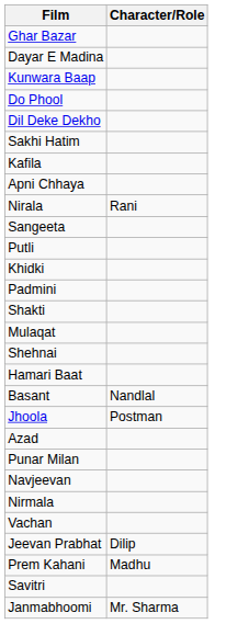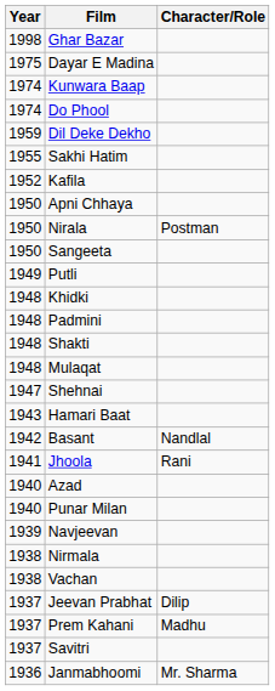 <table class="wikitable sortable">
 <tr>
+<th>Year</th>
 <th>Film</th>
 <th>Character/Role</th>
 </tr>
 <tr>
+<td>1998</td>
 <td><a href='#'>Ghar Bazar</a></td>
 <td></td>
 </tr>
 <tr>
+<td>1975</td>
 <td>Dayar E Madina</td>
 <td></td>
 </tr>
 <tr>
+<td>1974</td>
 <td><a href='#'>Kunwara Baap</a></td>
 <td></td>
 </tr>
 <tr>
+<td>1974</td>
 <td><a href='#'>Do Phool</a></td>
 <td></td>
 </tr>
 <tr>
+<td>1959</td>
 <td><a href='#'>Dil Deke Dekho</a></td>
 <td></td>
 </tr>
 <tr>
+<td>1955</td>
 <td>Sakhi Hatim</td>
 <td></td>
 </tr>
 <tr>
+<td>1952</td>
 <td>Kafila</td>
 <td></td>
 </tr>
 <tr>
+<td>1950</td>
 <td>Apni Chhaya</td>
 <td></td>
 </tr>
 <tr>
+<td>1950</td>
 <td>Nirala</td>
-<td>Rani</td>
+<td>Postman</td>
 </tr>
 <tr>
+<td>1950</td>
 <td>Sangeeta</td>
 <td></td>
 </tr>
 <tr>
+<td>1949</td>
 <td>Putli</td>
 <td></td>
 </tr>
 <tr>
+<td>1948</td>
 <td>Khidki</td>
 <td></td>
 </tr>
 <tr>
+<td>1948</td>
 <td>Padmini</td>
 <td></td>
 </tr>
 <tr>
+<td>1948</td>
 <td>Shakti</td>
 <td></td>
 </tr>
 <tr>
+<td>1948</td>
 <td>Mulaqat</td>
 <td></td>
 </tr>
 <tr>
+<td>1947</td>
 <td>Shehnai</td>
 <td></td>
 </tr>
 <tr>
+<td>1943</td>
 <td>Hamari Baat</td>
 <td></td>
 </tr>
 <tr>
+<td>1942</td>
 <td>Basant</td>
 <td>Nandlal</td>
 </tr>
 <tr>
+<td>1941</td>
 <td><a href='#'>Jhoola</a></td>
-<td>Postman</td>
+<td>Rani</td>
 </tr>
 <tr>
+<td>1940</td>
 <td>Azad</td>
 <td></td>
 </tr>
 <tr>
+<td>1940</td>
 <td>Punar Milan</td>
 <td></td>
 </tr>
 <tr>
+<td>1939</td>
 <td>Navjeevan</td>
 <td></td>
 </tr>
 <tr>
+<td>1938</td>
 <td>Nirmala</td>
 <td></td>
 </tr>
 <tr>
+<td>1938</td>
 <td>Vachan</td>
 <td></td>
 </tr>
 <tr>
+<td>1937</td>
 <td>Jeevan Prabhat</td>
 <td>Dilip</td>
 </tr>
 <tr>
+<td>1937</td>
 <td>Prem Kahani</td>
 <td>Madhu</td>
 </tr>
 <tr>
+<td>1937</td>
 <td>Savitri</td>
 <td></td>
 </tr>
 <tr>
+<td>1936</td>
 <td>Janmabhoomi</td>
 <td>Mr. Sharma</td>
 </tr>
 </table>
